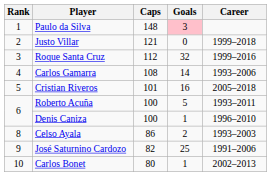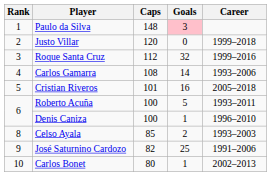 <table class="wikitable sortable" style="text-align:center;">
 <tr>
 <th width=40px>Rank</th>
 <th style="width:160px;">Player</th>
 <th width=50px>Caps</th>
 <th width=50px>Goals</th>
 <th style="width:100px;">Career</th>
 </tr>
 <tr>
 <td>1</td>
 <td align=left><a href='#'>Paulo da Silva</a></td>
 <td>148</td>
 <td style="background: pink;">3</td>
 <td></td>
 </tr>
 <tr>
 <td>2</td>
 <td align=left><a href='#'>Justo Villar</a></td>
-<td>121</td>
+<td>120</td>
 <td>0</td>
 <td>1999–2018</td>
 </tr>
 <tr>
 <td>3</td>
 <td align=left><a href='#'>Roque Santa Cruz</a></td>
 <td>112</td>
 <td>32</td>
 <td>1999–2016</td>
 </tr>
 <tr>
 <td>4</td>
 <td align=left><a href='#'>Carlos Gamarra</a></td>
 <td>108</td>
 <td>14</td>
 <td>1993–2006</td>
 </tr>
 <tr>
 <td>5</td>
 <td align=left><a href='#'>Cristian Riveros</a></td>
 <td>101</td>
 <td>16</td>
 <td>2005–2018</td>
 </tr>
 <tr>
 <td rowspan=2>6</td>
 <td align=left><a href='#'>Roberto Acuña</a></td>
 <td>100</td>
 <td>5</td>
 <td>1993–2011</td>
 </tr>
 <tr>
 <td align=left><a href='#'>Denis Caniza</a></td>
 <td>100</td>
 <td>1</td>
 <td>1996–2010</td>
 </tr>
 <tr>
 <td>8</td>
 <td align=left><a href='#'>Celso Ayala</a></td>
-<td>86</td>
+<td>85</td>
 <td>2</td>
 <td>1993–2003</td>
 </tr>
 <tr>
 <td>9</td>
 <td align=left><a href='#'>José Saturnino Cardozo</a></td>
 <td>82</td>
 <td>25</td>
 <td>1991–2006</td>
 </tr>
 <tr>
 <td>10</td>
 <td align=left><a href='#'>Carlos Bonet</a></td>
 <td>80</td>
 <td>1</td>
 <td>2002–2013</td>
 </tr>
 </table>
